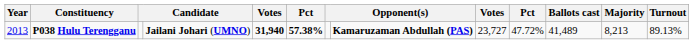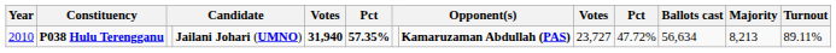 <table class="wikitable" style="margin:0.5em ; font-size:95%">
 <tr>
 <th>Year</th>
 <th>Constituency</th>
 <th colspan=2>Candidate</th>
 <th>Votes</th>
 <th>Pct</th>
 <th colspan=2>Opponent(s)</th>
 <th>Votes</th>
 <th>Pct</th>
 <th>Ballots cast</th>
 <th>Majority</th>
 <th>Turnout</th>
 </tr>
 <tr>
-<td><a href='#'>2013</a></td>
+<td><a href='#'>2010</a></td>
 <td><strong>P038 <a href='#'>Hulu Terengganu</a></strong></td>
 <td></td>
 <td><strong>Jailani Johari</strong> (<a href='#'><strong>UMNO</strong></a>)</td>
 <td align="right"><strong>31,940</strong></td>
-<td><strong>57.38%</strong></td>
+<td><strong>57.35%</strong></td>
 <td></td>
 <td><strong>Kamaruzaman Abdullah (<a href='#'>PAS</a>)</strong></td>
 <td align="right">23,727</td>
 <td>47.72%</td>
-<td>41,489</td>
+<td>56,634</td>
 <td>8,213</td>
-<td>89.13%</td>
+<td>89.11%</td>
 </tr>
 </table>
